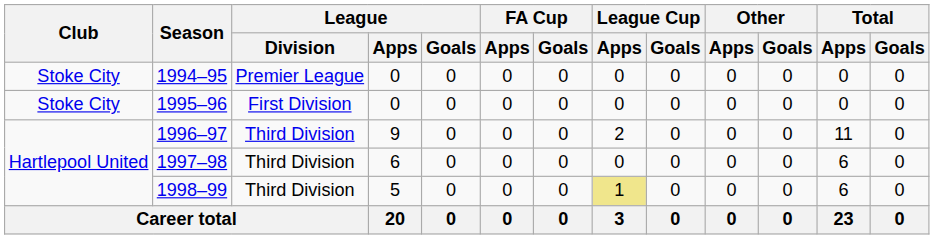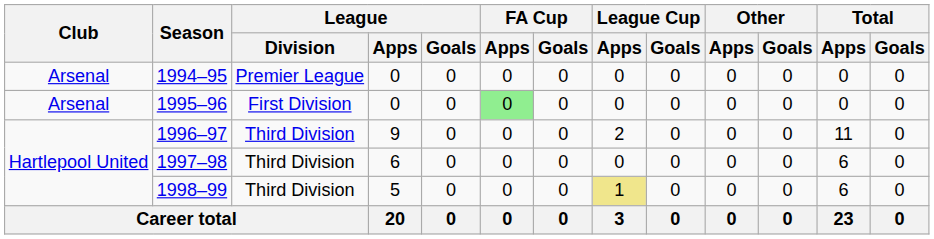 <table class="wikitable" style="text-align: center;">
 <tr>
 <th rowspan="2">Club</th>
 <th rowspan="2">Season</th>
 <th colspan="3">League</th>
 <th colspan="2">FA Cup</th>
 <th colspan="2">League Cup</th>
 <th colspan="2">Other</th>
 <th colspan="2">Total</th>
 </tr>
 <tr>
 <th>Division</th>
 <th>Apps</th>
 <th>Goals</th>
 <th>Apps</th>
 <th>Goals</th>
 <th>Apps</th>
 <th>Goals</th>
 <th>Apps</th>
 <th>Goals</th>
 <th>Apps</th>
 <th>Goals</th>
 </tr>
 <tr>
-<td><a href='#'>Stoke City</a></td>
+<td><a href='#'>Arsenal</a></td>
 <td><a href='#'>1994–95</a></td>
 <td><a href='#'>Premier League</a></td>
 <td>0</td>
 <td>0</td>
 <td>0</td>
 <td>0</td>
 <td>0</td>
 <td>0</td>
 <td>0</td>
 <td>0</td>
 <td>0</td>
 <td>0</td>
 </tr>
 <tr>
-<td><a href='#'>Stoke City</a></td>
+<td><a href='#'>Arsenal</a></td>
 <td><a href='#'>1995–96</a></td>
 <td><a href='#'>First Division</a></td>
 <td>0</td>
 <td>0</td>
-<td>0</td>
+<td style="background: lightgreen;">0</td>
 <td>0</td>
 <td>0</td>
 <td>0</td>
 <td>0</td>
 <td>0</td>
 <td>0</td>
 <td>0</td>
 </tr>
 <tr>
 <td rowspan=3><a href='#'>Hartlepool United</a></td>
 <td><a href='#'>1996–97</a></td>
 <td><a href='#'>Third Division</a></td>
 <td>9</td>
 <td>0</td>
 <td>0</td>
 <td>0</td>
 <td>2</td>
 <td>0</td>
 <td>0</td>
 <td>0</td>
 <td>11</td>
 <td>0</td>
 </tr>
 <tr>
 <td><a href='#'>1997–98</a></td>
 <td>Third Division</td>
 <td>6</td>
 <td>0</td>
 <td>0</td>
 <td>0</td>
 <td>0</td>
 <td>0</td>
 <td>0</td>
 <td>0</td>
 <td>6</td>
 <td>0</td>
 </tr>
 <tr>
 <td><a href='#'>1998–99</a></td>
 <td>Third Division</td>
 <td>5</td>
 <td>0</td>
 <td>0</td>
 <td>0</td>
 <td style="background: khaki;">1</td>
 <td>0</td>
 <td>0</td>
 <td>0</td>
 <td>6</td>
 <td>0</td>
 </tr>
 <tr>
 <th colspan="3">Career total</th>
 <th>20</th>
 <th>0</th>
 <th>0</th>
 <th>0</th>
 <th>3</th>
 <th>0</th>
 <th>0</th>
 <th>0</th>
 <th>23</th>
 <th>0</th>
 </tr>
 </table>
